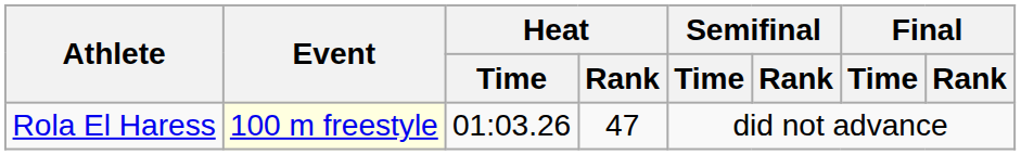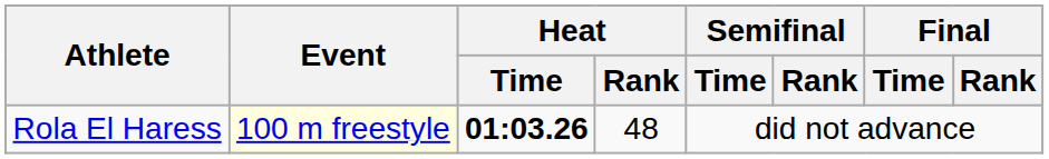 <table class=wikitable style="font-size:90%">
 <tr>
 <th rowspan=2>Athlete</th>
 <th rowspan=2>Event</th>
 <th colspan=2>Heat</th>
 <th colspan=2>Semifinal</th>
 <th colspan=2>Final</th>
 </tr>
 <tr>
 <th>Time</th>
 <th>Rank</th>
 <th>Time</th>
 <th>Rank</th>
 <th>Time</th>
 <th>Rank</th>
 </tr>
 <tr align=center>
 <td><a href='#'>Rola El Haress</a></td>
 <td style="background: lightyellow;"><a href='#'>100 m freestyle</a></td>
-<td>01:03.26</td>
-<td>47</td>
+<td><strong>01:03.26</strong></td>
+<td>48</td>
 <td colspan=6>did not advance</td>
 </tr>
 </table>
